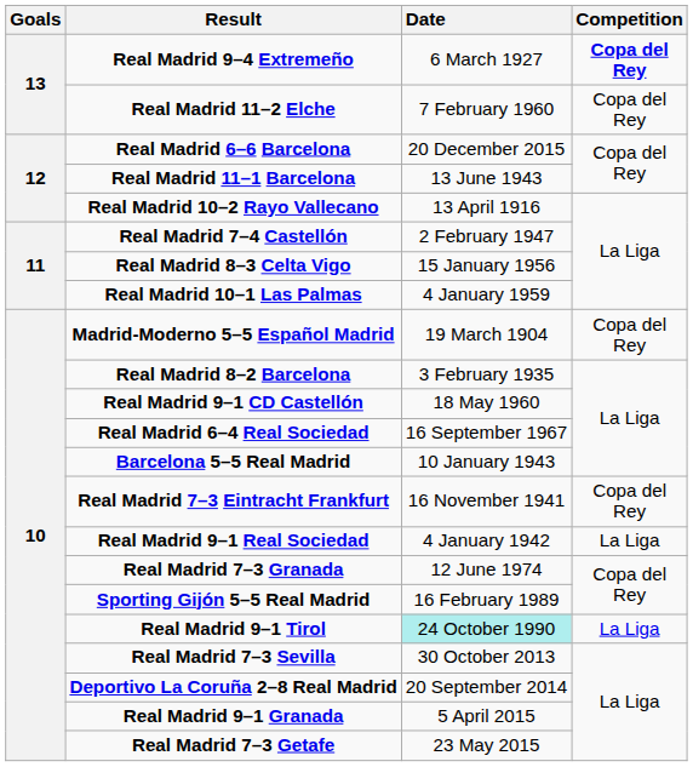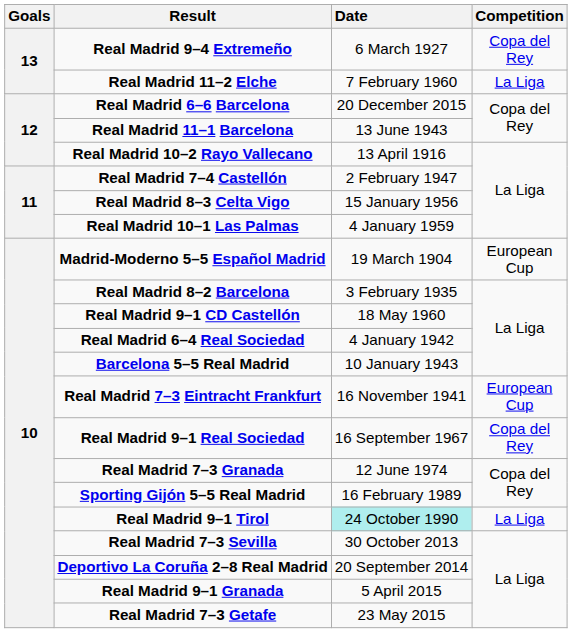 <table class="wikitable sortable" style="text-align:center;margin-left:1em">
 <tr>
 <th width="3px">Goals</th>
 <th>Result</th>
 <th style="text-align:left;" style="width:110px;">Date</th>
 <th width=90>Competition</th>
 </tr>
 <tr style="text-align:center;">
 <th rowspan="2">13</th>
 <td><strong>Real Madrid 9–4 <a href='#'>Extremeño</a></strong></td>
 <td>6 March 1927</td>
-<td><strong><a href='#'>Copa del Rey</a></strong></td>
+<td><a href='#'>Copa del Rey</a></td>
 </tr>
 <tr style="text-align:center;">
 <td><strong>Real Madrid 11–2 <a href='#'>Elche</a></strong></td>
 <td>7 February 1960</td>
-<td>Copa del Rey</td>
+<td><a href='#'>La Liga</a></td>
 </tr>
 <tr style="text-align:center;">
 <th rowspan="3">12</th>
 <td><strong>Real Madrid <a href='#'>6–6</a> <a href='#'>Barcelona</a></strong></td>
 <td>20 December 2015</td>
 <td rowspan="2">Copa del Rey</td>
 </tr>
 <tr style="text-align:center;">
 <td><strong>Real Madrid <a href='#'>11–1</a> <a href='#'>Barcelona</a></strong></td>
 <td>13 June 1943</td>
 </tr>
 <tr style="text-align:center;">
 <td><strong>Real Madrid 10–2 <a href='#'>Rayo Vallecano</a></strong></td>
 <td>13 April 1916</td>
 <td rowspan="4">La Liga</td>
 </tr>
 <tr style="text-align:center;">
 <th rowspan="3">11</th>
 <td><strong>Real Madrid 7–4 <a href='#'>Castellón</a></strong></td>
 <td>2 February 1947</td>
 </tr>
 <tr style="text-align:center;">
 <td><strong>Real Madrid 8–3 <a href='#'>Celta Vigo</a></strong></td>
 <td>15 January 1956</td>
 </tr>
 <tr style="text-align:center;">
 <td><strong>Real Madrid 10–1 <a href='#'>Las Palmas</a></strong></td>
 <td>4 January 1959</td>
 </tr>
 <tr style="text-align:center;">
 <th rowspan="14">10</th>
 <td><strong>Madrid-Moderno 5–5 <a href='#'>Español Madrid</a></strong></td>
 <td>19 March 1904</td>
-<td>Copa del Rey</td>
+<td>European Cup</td>
 </tr>
 <tr style="text-align:center;">
 <td><strong>Real Madrid 8–2 <a href='#'>Barcelona</a></strong></td>
 <td>3 February 1935</td>
 <td rowspan="4">La Liga</td>
 </tr>
 <tr style="text-align:center;">
 <td><strong>Real Madrid 9–1 <a href='#'>CD Castellón</a></strong></td>
 <td>18 May 1960</td>
 </tr>
 <tr style="text-align:center;">
 <td><strong>Real Madrid 6–4 <a href='#'>Real Sociedad</a></strong></td>
-<td>16 September 1967</td>
+<td>4 January 1942</td>
 </tr>
 <tr style="text-align:center;">
 <td><strong><a href='#'>Barcelona</a> 5–5 Real Madrid</strong></td>
 <td>10 January 1943</td>
 </tr>
 <tr style="text-align:center;">
 <td><strong>Real Madrid <a href='#'>7–3</a> <a href='#'>Eintracht Frankfurt</a></strong></td>
 <td>16 November 1941</td>
-<td>Copa del Rey</td>
+<td><a href='#'>European Cup</a></td>
 </tr>
 <tr style="text-align:center;">
 <td><strong>Real Madrid 9–1 <a href='#'>Real Sociedad</a></strong></td>
-<td>4 January 1942</td>
-<td>La Liga</td>
+<td>16 September 1967</td>
+<td><a href='#'>Copa del Rey</a></td>
 </tr>
 <tr style="text-align:center;">
 <td><strong>Real Madrid 7–3 <a href='#'>Granada</a></strong></td>
 <td>12 June 1974</td>
 <td rowspan="2">Copa del Rey</td>
 </tr>
 <tr style="text-align:center;">
 <td><strong><a href='#'>Sporting Gijón</a> 5–5 Real Madrid</strong></td>
 <td>16 February 1989</td>
 </tr>
 <tr style="text-align:center;">
 <td><strong>Real Madrid 9–1 <a href='#'>Tirol</a></strong></td>
 <td style="background: paleturquoise;">24 October 1990</td>
 <td><a href='#'>La Liga</a></td>
 </tr>
 <tr style="text-align:center;">
 <td><strong>Real Madrid 7–3 <a href='#'>Sevilla</a></strong></td>
 <td>30 October 2013</td>
 <td rowspan="4">La Liga</td>
 </tr>
 <tr style="text-align:center;">
 <td><strong><a href='#'>Deportivo La Coruña</a> 2–8 Real Madrid</strong></td>
 <td>20 September 2014</td>
 </tr>
 <tr style="text-align:center;">
 <td><strong>Real Madrid 9–1 <a href='#'>Granada</a></strong></td>
 <td>5 April 2015</td>
 </tr>
 <tr style="text-align:center;">
 <td><strong>Real Madrid 7–3 <a href='#'>Getafe</a></strong></td>
 <td>23 May 2015</td>
 </tr>
 </table>
